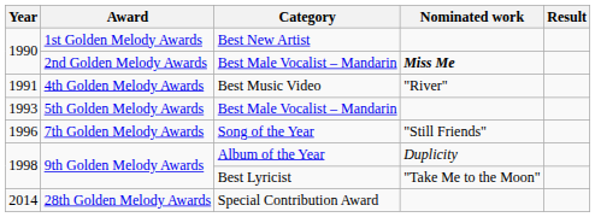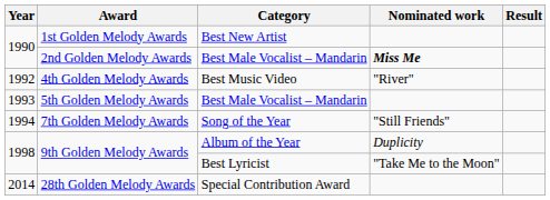 <table class="wikitable sortable">
 <tr>
 <th>Year</th>
 <th>Award</th>
 <th>Category</th>
 <th>Nominated work</th>
 <th>Result</th>
 </tr>
 <tr>
 <td rowspan=2>1990</td>
 <td><a href='#'>1st Golden Melody Awards</a></td>
 <td><a href='#'>Best New Artist</a></td>
 <td></td>
 <td></td>
 </tr>
 <tr>
 <td><a href='#'>2nd Golden Melody Awards</a></td>
 <td><a href='#'>Best Male Vocalist – Mandarin</a></td>
 <td><strong><em>Miss Me</em></strong></td>
 <td></td>
 </tr>
 <tr>
-<td>1991</td>
+<td>1992</td>
 <td><a href='#'>4th Golden Melody Awards</a></td>
 <td>Best Music Video</td>
 <td>"River"</td>
 <td></td>
 </tr>
 <tr>
 <td>1993</td>
 <td><a href='#'>5th Golden Melody Awards</a></td>
 <td><a href='#'>Best Male Vocalist – Mandarin</a></td>
 <td></td>
 <td></td>
 </tr>
 <tr>
-<td>1996</td>
+<td>1994</td>
 <td><a href='#'>7th Golden Melody Awards</a></td>
 <td><a href='#'>Song of the Year</a></td>
 <td>"Still Friends"</td>
 <td></td>
 </tr>
 <tr>
 <td rowspan="2">1998</td>
 <td rowspan="2"><a href='#'>9th Golden Melody Awards</a></td>
 <td><a href='#'>Album of the Year</a></td>
 <td><em>Duplicity</em></td>
 <td></td>
 </tr>
 <tr>
 <td>Best Lyricist</td>
 <td>"Take Me to the Moon"</td>
 <td></td>
 </tr>
 <tr>
 <td>2014</td>
 <td><a href='#'>28th Golden Melody Awards</a></td>
 <td>Special Contribution Award</td>
 <td></td>
 <td></td>
 </tr>
 </table>
